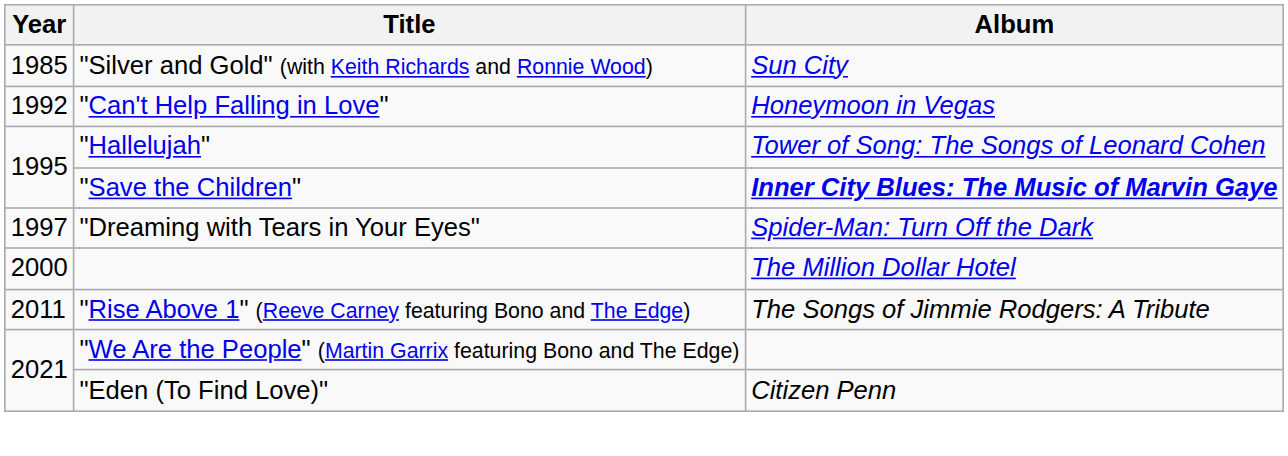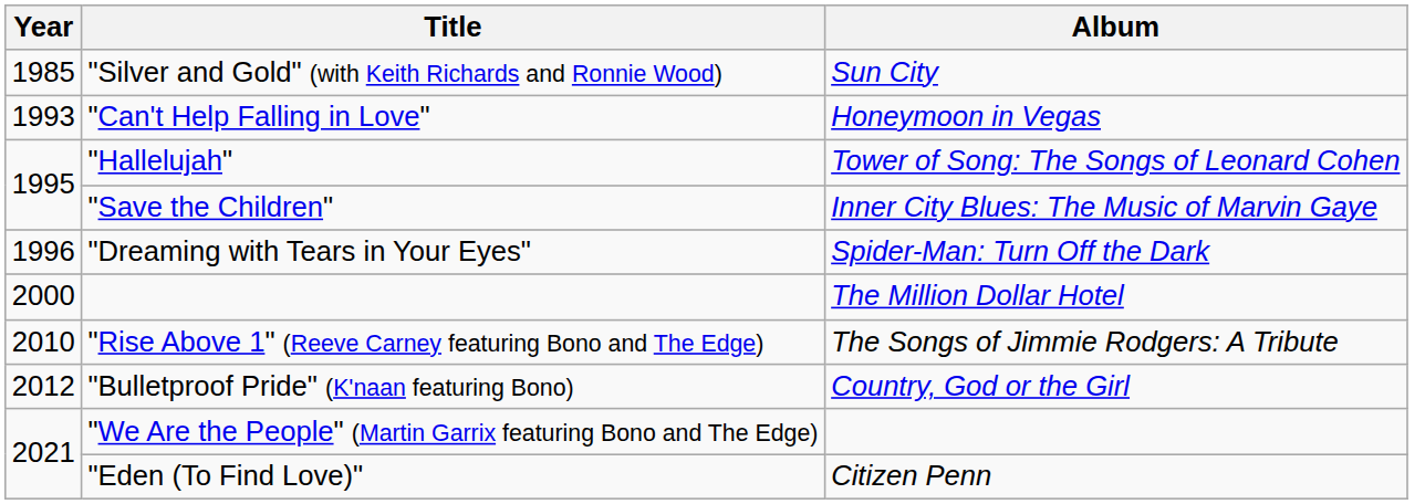 <table class="wikitable">
 <tr>
 <th>Year</th>
 <th>Title</th>
 <th>Album</th>
 </tr>
 <tr>
 <td>1985</td>
 <td>"Silver and Gold" <small>(with <a href='#'>Keith Richards</a> and <a href='#'>Ronnie Wood</a>)</small></td>
 <td><em><a href='#'>Sun City</a></em></td>
 </tr>
 <tr>
-<td>1992</td>
+<td>1993</td>
 <td>"<a href='#'>Can't Help Falling in Love</a>"</td>
 <td><em><a href='#'>Honeymoon in Vegas</a></em></td>
 </tr>
 <tr>
 <td rowspan="2">1995</td>
 <td>"<a href='#'>Hallelujah</a>"</td>
 <td><em><a href='#'>Tower of Song: The Songs of Leonard Cohen</a></em></td>
 </tr>
 <tr>
 <td>"<a href='#'>Save the Children</a>"</td>
-<td><strong><em><a href='#'>Inner City Blues: The Music of Marvin Gaye</a></em></strong></td>
+<td><em><a href='#'>Inner City Blues: The Music of Marvin Gaye</a></em></td>
 </tr>
 <tr>
-<td>1997</td>
+<td>1996</td>
 <td>"Dreaming with Tears in Your Eyes"</td>
 <td><em><a href='#'>Spider-Man: Turn Off the Dark</a></em></td>
 </tr>
 <tr>
 <td>2000</td>
 <td></td>
 <td><em><a href='#'>The Million Dollar Hotel</a></em></td>
 </tr>
 <tr>
-<td>2011</td>
+<td>2010</td>
 <td>"<a href='#'>Rise Above 1</a>" <small>(<a href='#'>Reeve Carney</a> featuring Bono and <a href='#'>The Edge</a>)</small></td>
 <td><em>The Songs of Jimmie Rodgers: A Tribute</em></td>
+</tr>
+<tr>
+<td>2012</td>
+<td>"Bulletproof Pride" <small>(<a href='#'>K'naan</a> featuring Bono)</small></td>
+<td><em><a href='#'>Country, God or the Girl</a></em></td>
 </tr>
 <tr>
 <td rowspan="2">2021</td>
 <td>"<a href='#'>We Are the People</a>" <small>(<a href='#'>Martin Garrix</a> featuring Bono and The Edge)</small></td>
 <td></td>
 </tr>
 <tr>
 <td>"Eden (To Find Love)"</td>
 <td><em>Citizen Penn</em></td>
 </tr>
 </table>
